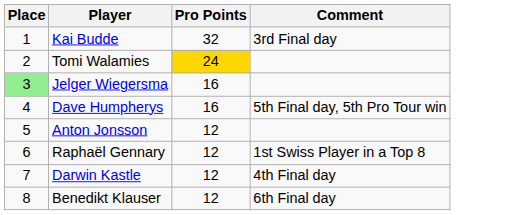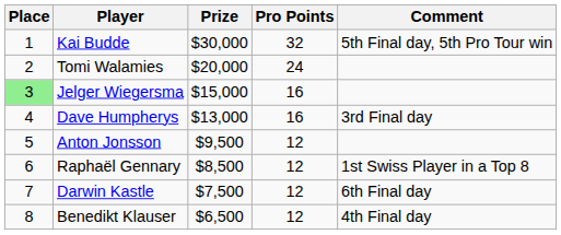 <table class="wikitable">
 <tr>
 <th>Place</th>
 <th>Player</th>
+<th>Prize</th>
 <th>Pro Points</th>
 <th>Comment</th>
 </tr>
 <tr>
 <td align=center>1</td>
 <td> <a href='#'>Kai Budde</a></td>
+<td align=center>$30,000</td>
 <td align=center>32</td>
-<td>3rd Final day</td>
+<td>5th Final day, 5th Pro Tour win</td>
 </tr>
 <tr>
 <td align=center>2</td>
 <td> Tomi Walamies</td>
-<td align=center style="background: gold;">24</td>
+<td align=center>$20,000</td>
+<td align=center>24</td>
 <td></td>
 </tr>
 <tr>
 <td align=center style="background: lightgreen;">3</td>
 <td> <a href='#'>Jelger Wiegersma</a></td>
+<td align=center>$15,000</td>
 <td align=center>16</td>
 <td></td>
 </tr>
 <tr>
 <td align=center>4</td>
 <td> <a href='#'>Dave Humpherys</a></td>
+<td align=center>$13,000</td>
 <td align=center>16</td>
-<td>5th Final day, 5th Pro Tour win</td>
+<td>3rd Final day</td>
 </tr>
 <tr>
 <td align=center>5</td>
 <td> <a href='#'>Anton Jonsson</a></td>
+<td align=center>$9,500</td>
 <td align=center>12</td>
 <td></td>
 </tr>
 <tr>
 <td align=center>6</td>
 <td> Raphaël Gennary</td>
+<td align=center>$8,500</td>
 <td align=center>12</td>
 <td>1st Swiss Player in a Top 8</td>
 </tr>
 <tr>
 <td align=center>7</td>
 <td> <a href='#'>Darwin Kastle</a></td>
+<td align=center>$7,500</td>
 <td align=center>12</td>
-<td>4th Final day</td>
+<td>6th Final day</td>
 </tr>
 <tr>
 <td align=center>8</td>
 <td> Benedikt Klauser</td>
+<td align=center>$6,500</td>
 <td align=center>12</td>
-<td>6th Final day</td>
+<td>4th Final day</td>
 </tr>
 </table>
